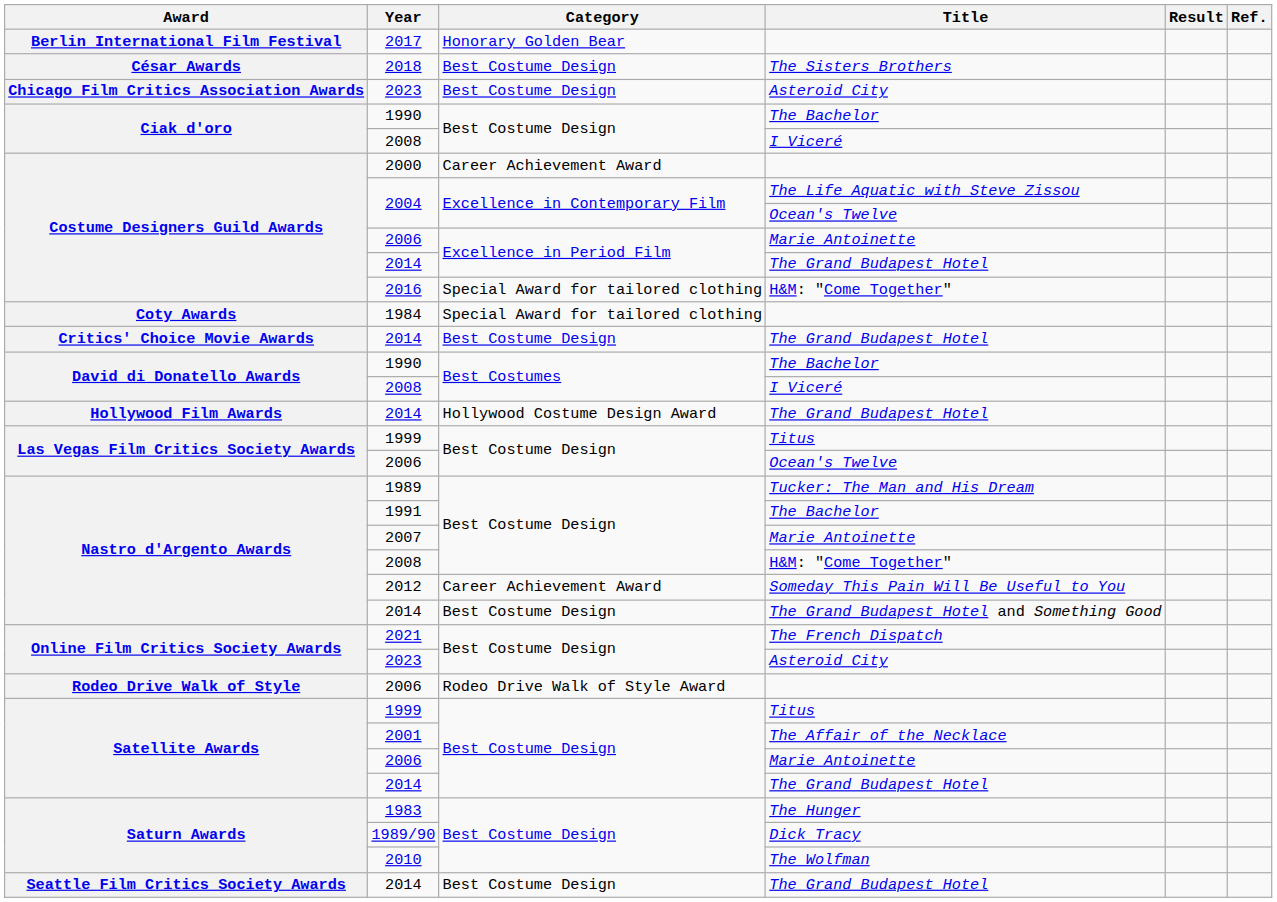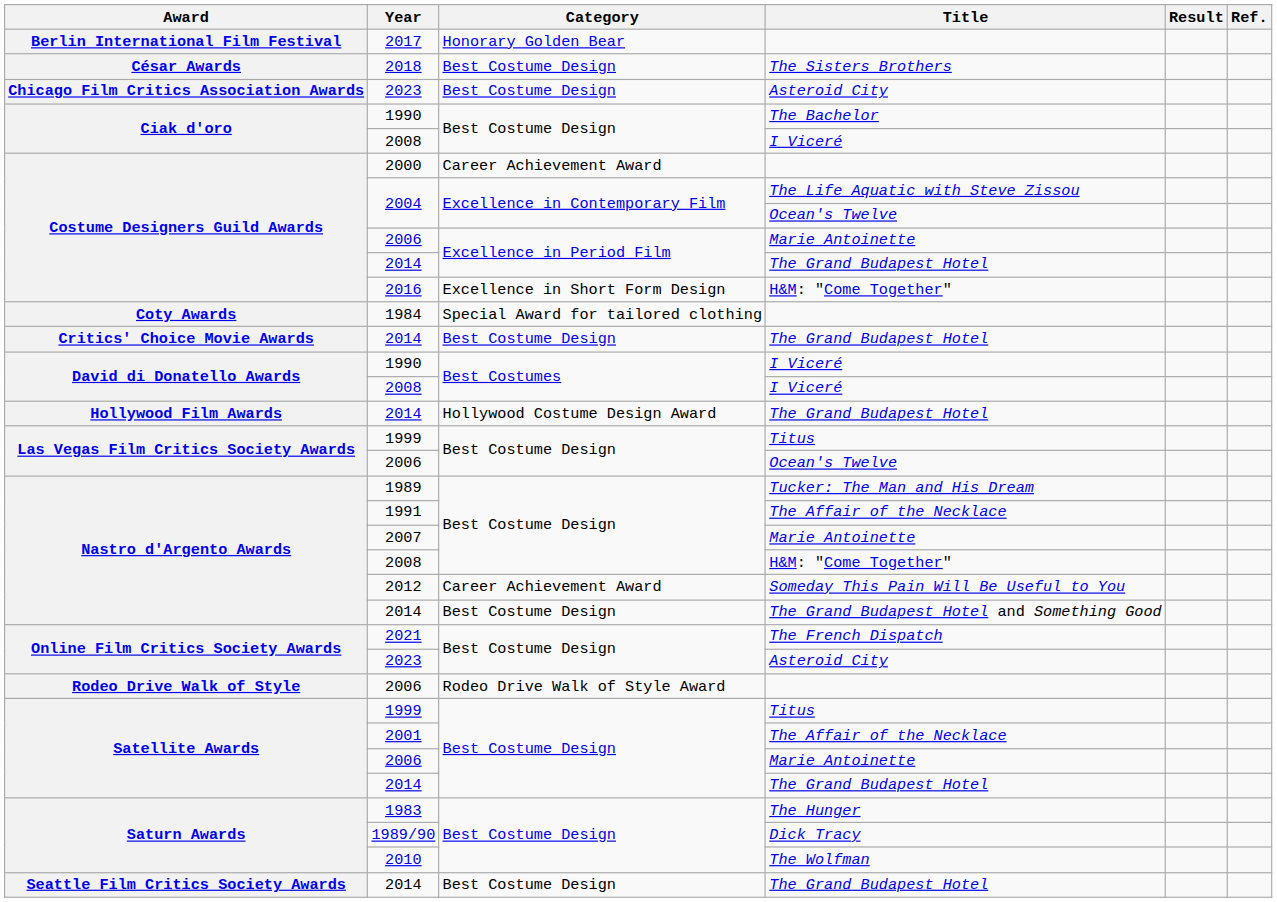 <table class="wikitable sortable">
 <tr>
 <th scope="col">Award</th>
 <th scope="col">Year</th>
 <th scope="col">Category</th>
 <th scope="col">Title</th>
 <th scope="col">Result</th>
 <th>Ref.</th>
 </tr>
 <tr>
 <th scope="row" style="text-align:center;"><a href='#'>Berlin International Film Festival</a></th>
 <td style="text-align:center;"><a href='#'>2017</a></td>
 <td><a href='#'>Honorary Golden Bear</a></td>
 <td></td>
 <td></td>
 <td style="text-align:center;"></td>
 </tr>
 <tr>
 <th scope="row" style="text-align:center;"><a href='#'>César Awards</a></th>
 <td style="text-align:center;"><a href='#'>2018</a></td>
 <td><a href='#'>Best Costume Design</a></td>
 <td><em><a href='#'>The Sisters Brothers</a></em></td>
 <td></td>
 <td style="text-align:center;"></td>
 </tr>
 <tr>
 <th scope="row" style="text-align:center;"><a href='#'>Chicago Film Critics Association Awards</a></th>
 <td style="text-align:center;"><a href='#'>2023</a></td>
 <td><a href='#'>Best Costume Design</a></td>
 <td><em><a href='#'>Asteroid City</a></em></td>
 <td></td>
 <td style="text-align:center;"></td>
 </tr>
 <tr>
 <th rowspan="2" scope="row" style="text-align:center;"><a href='#'>Ciak d'oro</a></th>
 <td style="text-align:center;">1990</td>
 <td rowspan="2">Best Costume Design</td>
 <td><em><a href='#'>The Bachelor</a></em></td>
 <td></td>
 <td style="text-align:center;"></td>
 </tr>
 <tr>
 <td style="text-align:center;">2008</td>
 <td><em><a href='#'>I Viceré</a></em></td>
 <td></td>
 <td style="text-align:center;"></td>
 </tr>
 <tr>
 <th rowspan="6" scope="row" style="text-align:center;"><a href='#'>Costume Designers Guild Awards</a></th>
 <td style="text-align:center;">2000</td>
 <td>Career Achievement Award</td>
 <td></td>
 <td></td>
 <td style="text-align:center;"></td>
 </tr>
 <tr>
 <td rowspan="2" style="text-align:center;"><a href='#'>2004</a></td>
 <td rowspan="2"><a href='#'>Excellence in Contemporary Film</a></td>
 <td><em><a href='#'>The Life Aquatic with Steve Zissou</a></em></td>
 <td></td>
 <td style="text-align:center;"></td>
 </tr>
 <tr>
 <td><em><a href='#'>Ocean's Twelve</a></em></td>
 <td></td>
 <td style="text-align:center;"></td>
 </tr>
 <tr>
 <td style="text-align:center;"><a href='#'>2006</a></td>
 <td rowspan="2"><a href='#'>Excellence in Period Film</a></td>
 <td><em><a href='#'>Marie Antoinette</a></em></td>
 <td></td>
 <td style="text-align:center;"></td>
 </tr>
 <tr>
 <td style="text-align:center;"><a href='#'>2014</a></td>
 <td><em><a href='#'>The Grand Budapest Hotel</a></em></td>
 <td></td>
 <td style="text-align:center;"></td>
 </tr>
 <tr>
 <td style="text-align:center;"><a href='#'>2016</a></td>
-<td>Special Award for tailored clothing</td>
+<td>Excellence in Short Form Design</td>
 <td><a href='#'>H&M</a>: "<a href='#'>Come Together</a>"</td>
 <td></td>
 <td style="text-align:center;"></td>
 </tr>
 <tr>
 <th scope="row" style="text-align:center;"><a href='#'>Coty Awards</a></th>
 <td style="text-align:center;">1984</td>
 <td>Special Award for tailored clothing</td>
 <td></td>
 <td></td>
 <td style="text-align:center;"></td>
 </tr>
 <tr>
 <th scope="row" style="text-align:center;"><a href='#'>Critics' Choice Movie Awards</a></th>
 <td style="text-align:center;"><a href='#'>2014</a></td>
 <td><a href='#'>Best Costume Design</a></td>
 <td><em><a href='#'>The Grand Budapest Hotel</a></em></td>
 <td></td>
 <td style="text-align:center;"></td>
 </tr>
 <tr>
 <th rowspan="2" scope="row" style="text-align:center;"><a href='#'>David di Donatello Awards</a></th>
 <td style="text-align:center;">1990</td>
 <td rowspan="2"><a href='#'>Best Costumes</a></td>
-<td><em><a href='#'>The Bachelor</a></em></td>
+<td><em><a href='#'>I Viceré</a></em></td>
 <td></td>
 <td style="text-align:center;"></td>
 </tr>
 <tr>
 <td style="text-align:center;"><a href='#'>2008</a></td>
 <td><em><a href='#'>I Viceré</a></em></td>
 <td></td>
 <td style="text-align:center;"></td>
 </tr>
 <tr>
 <th scope="row" style="text-align:center;"><a href='#'>Hollywood Film Awards</a></th>
 <td style="text-align:center;"><a href='#'>2014</a></td>
 <td>Hollywood Costume Design Award</td>
 <td><em><a href='#'>The Grand Budapest Hotel</a></em></td>
 <td></td>
 <td style="text-align:center;"></td>
 </tr>
 <tr>
 <th rowspan="2" scope="row" style="text-align:center;"><a href='#'>Las Vegas Film Critics Society Awards</a></th>
 <td style="text-align:center;">1999</td>
 <td rowspan="2">Best Costume Design</td>
 <td><em><a href='#'>Titus</a></em></td>
 <td></td>
 <td style="text-align:center;"></td>
 </tr>
 <tr>
 <td style="text-align:center;">2006</td>
 <td><em><a href='#'>Ocean's Twelve</a></em></td>
 <td></td>
 <td style="text-align:center;"></td>
 </tr>
 <tr>
 <th rowspan="6" scope="row" style="text-align:center;"><a href='#'>Nastro d'Argento Awards</a></th>
 <td style="text-align:center;">1989</td>
 <td rowspan="4">Best Costume Design</td>
 <td><em><a href='#'>Tucker: The Man and His Dream</a></em></td>
 <td></td>
 <td style="text-align:center;"></td>
 </tr>
 <tr>
 <td style="text-align:center;">1991</td>
-<td><em><a href='#'>The Bachelor</a></em></td>
+<td><em><a href='#'>The Affair of the Necklace</a></em></td>
 <td></td>
 <td style="text-align:center;"></td>
 </tr>
 <tr>
 <td style="text-align:center;">2007</td>
 <td><em><a href='#'>Marie Antoinette</a></em></td>
 <td></td>
 <td style="text-align:center;"></td>
 </tr>
 <tr>
 <td style="text-align:center;">2008</td>
 <td><a href='#'>H&M</a>: "<a href='#'>Come Together</a>"</td>
 <td></td>
 <td style="text-align:center;"></td>
 </tr>
 <tr>
 <td style="text-align:center;">2012</td>
 <td>Career Achievement Award</td>
 <td><em><a href='#'>Someday This Pain Will Be Useful to You</a></em></td>
 <td></td>
 <td style="text-align:center;"></td>
 </tr>
 <tr>
 <td style="text-align:center;">2014</td>
 <td>Best Costume Design</td>
 <td><em><a href='#'>The Grand Budapest Hotel</a></em> and <em>Something Good</em></td>
 <td></td>
 <td style="text-align:center;"></td>
 </tr>
 <tr>
 <th rowspan="2" scope="row" style="text-align:center;"><a href='#'>Online Film Critics Society Awards</a></th>
 <td style="text-align:center;"><a href='#'>2021</a></td>
 <td rowspan="2">Best Costume Design</td>
 <td><em><a href='#'>The French Dispatch</a></em></td>
 <td></td>
 <td style="text-align:center;"></td>
 </tr>
 <tr>
 <td style="text-align:center;"><a href='#'>2023</a></td>
 <td><em><a href='#'>Asteroid City</a></em></td>
 <td></td>
 <td style="text-align:center;"></td>
 </tr>
 <tr>
 <th scope="row" style="text-align:center;"><a href='#'>Rodeo Drive Walk of Style</a></th>
 <td style="text-align:center;">2006</td>
 <td>Rodeo Drive Walk of Style Award</td>
 <td></td>
 <td></td>
 <td style="text-align:center;"></td>
 </tr>
 <tr>
 <th rowspan="4" scope="row" style="text-align:center;"><a href='#'>Satellite Awards</a></th>
 <td style="text-align:center;"><a href='#'>1999</a></td>
 <td rowspan="4"><a href='#'>Best Costume Design</a></td>
 <td><em><a href='#'>Titus</a></em></td>
 <td></td>
 <td style="text-align:center;"></td>
 </tr>
 <tr>
 <td style="text-align:center;"><a href='#'>2001</a></td>
 <td><em><a href='#'>The Affair of the Necklace</a></em></td>
 <td></td>
 <td style="text-align:center;"></td>
 </tr>
 <tr>
 <td style="text-align:center;"><a href='#'>2006</a></td>
 <td><em><a href='#'>Marie Antoinette</a></em></td>
 <td></td>
 <td style="text-align:center;"></td>
 </tr>
 <tr>
 <td style="text-align:center;"><a href='#'>2014</a></td>
 <td><em><a href='#'>The Grand Budapest Hotel</a></em></td>
 <td></td>
 <td style="text-align:center;"></td>
 </tr>
 <tr>
 <th rowspan="3" scope="row" style="text-align:center;"><a href='#'>Saturn Awards</a></th>
 <td style="text-align:center;"><a href='#'>1983</a></td>
 <td rowspan="3"><a href='#'>Best Costume Design</a></td>
 <td><em><a href='#'>The Hunger</a></em></td>
 <td></td>
 <td style="text-align:center;"></td>
 </tr>
 <tr>
 <td style="text-align:center;"><a href='#'>1989/90</a></td>
 <td><em><a href='#'>Dick Tracy</a></em></td>
 <td></td>
 <td style="text-align:center;"></td>
 </tr>
 <tr>
 <td style="text-align:center;"><a href='#'>2010</a></td>
 <td><em><a href='#'>The Wolfman</a></em></td>
 <td></td>
 <td style="text-align:center;"></td>
 </tr>
 <tr>
 <th scope="row" style="text-align:center;"><a href='#'>Seattle Film Critics Society Awards</a></th>
 <td style="text-align:center;">2014</td>
 <td rowspan="6">Best Costume Design</td>
 <td><em><a href='#'>The Grand Budapest Hotel</a></em></td>
 <td></td>
 <td style="text-align:center;"></td>
 </tr>
 </table>
